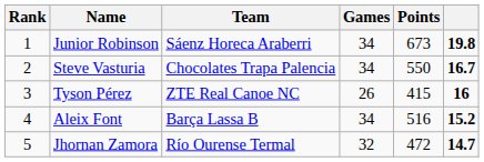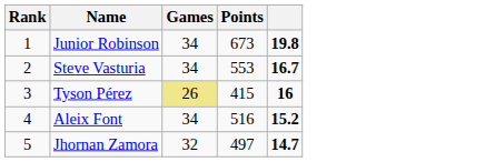 <table class="wikitable" style="text-align: center;">
 <tr>
 <th>Rank</th>
 <th>Name</th>
-<th>Team</th>
 <th>Games</th>
 <th>Points</th>
 <th></th>
 </tr>
 <tr>
 <td>1</td>
 <td style="text-align:left;"> <a href='#'>Junior Robinson</a></td>
-<td style="text-align:left;"><a href='#'>Sáenz Horeca Araberri</a></td>
 <td>34</td>
 <td>673</td>
 <td><strong>19.8</strong></td>
 </tr>
 <tr>
 <td>2</td>
 <td style="text-align:left;"> <a href='#'>Steve Vasturia</a></td>
-<td style="text-align:left;"><a href='#'>Chocolates Trapa Palencia</a></td>
 <td>34</td>
-<td>550</td>
+<td>553</td>
 <td><strong>16.7</strong></td>
 </tr>
 <tr>
 <td>3</td>
 <td style="text-align:left;"> <a href='#'>Tyson Pérez</a></td>
-<td style="text-align:left;"><a href='#'>ZTE Real Canoe NC</a></td>
-<td>26</td>
+<td style="background: khaki;">26</td>
 <td>415</td>
 <td><strong>16</strong></td>
 </tr>
 <tr>
 <td>4</td>
 <td style="text-align:left;"> <a href='#'>Aleix Font</a></td>
-<td style="text-align:left;"><a href='#'>Barça Lassa B</a></td>
 <td>34</td>
 <td>516</td>
 <td><strong>15.2</strong></td>
 </tr>
 <tr>
 <td>5</td>
 <td style="text-align:left;"> <a href='#'>Jhornan Zamora</a></td>
-<td style="text-align:left;"><a href='#'>Río Ourense Termal</a></td>
 <td>32</td>
-<td>472</td>
+<td>497</td>
 <td><strong>14.7</strong></td>
 </tr>
 </table>
